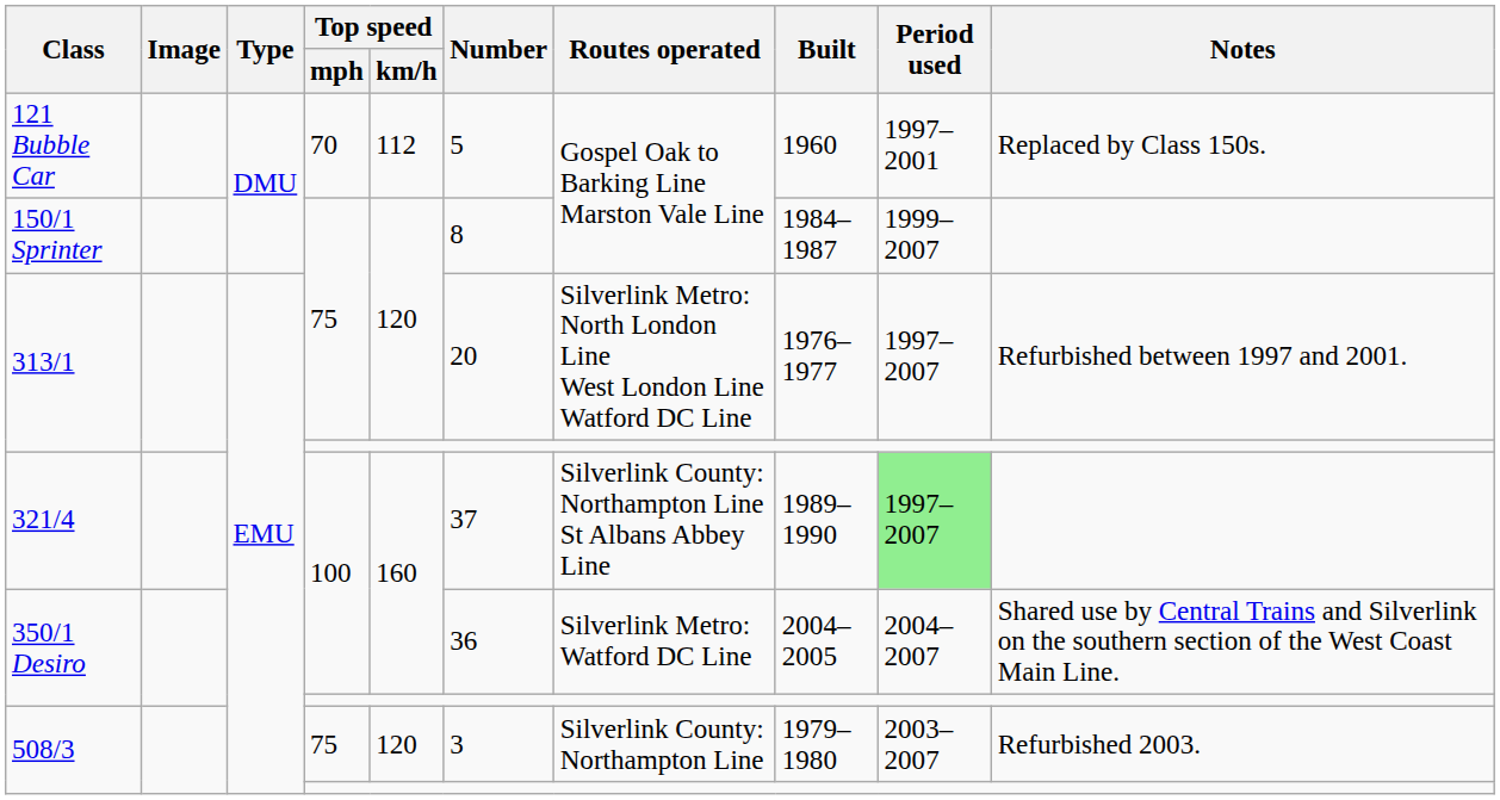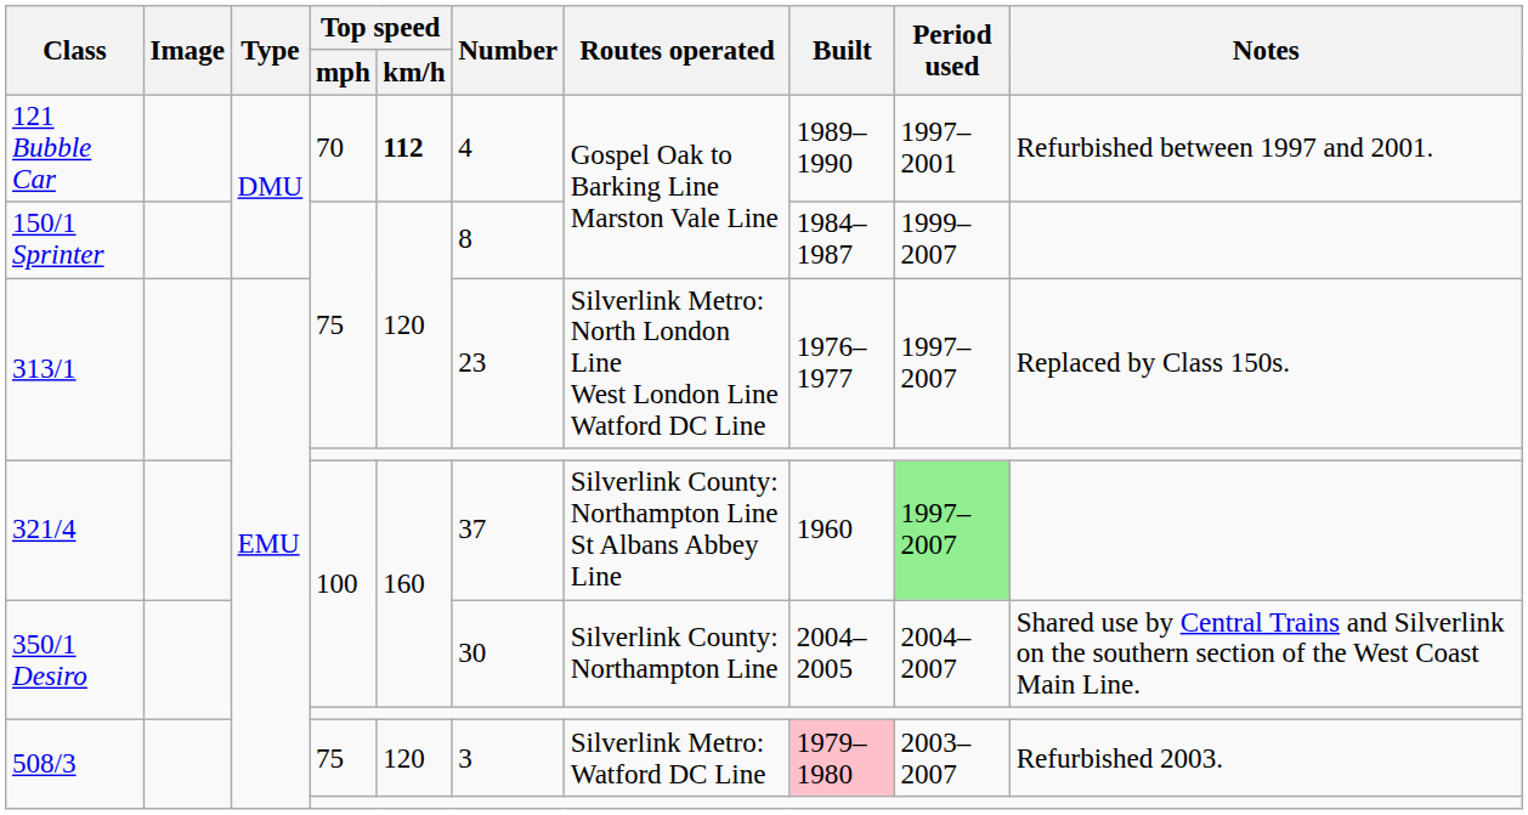 <table class="wikitable">
 <tr ---- bgcolor=#f9f9f9>
 <th rowspan="2">Class</th>
 <th rowspan="2">Image</th>
 <th rowspan="2">Type</th>
 <th colspan="2">Top speed</th>
 <th rowspan="2">Number</th>
 <th rowspan="2">Routes operated</th>
 <th rowspan="2">Built</th>
 <th rowspan="2">Period used</th>
 <th rowspan="2">Notes</th>
 </tr>
 <tr ---- bgcolor=#f9f9f9>
 <th>mph</th>
 <th>km/h</th>
 </tr>
 <tr>
 <td><a href='#'>121 <em>Bubble Car</em></a></td>
 <td></td>
 <td rowspan="2"><a href='#'>DMU</a></td>
 <td>70</td>
-<td>112</td>
-<td>5</td>
+<td><strong>112</strong></td>
+<td>4</td>
 <td rowspan="2">Gospel Oak to Barking Line<br>Marston Vale Line</td>
-<td>1960</td>
+<td>1989–1990</td>
 <td>1997–2001</td>
-<td>Replaced by Class 150s.</td>
+<td>Refurbished between 1997 and 2001.</td>
 </tr>
 <tr>
 <td><a href='#'>150/1 <em>Sprinter</em></a></td>
 <td></td>
 <td rowspan="2">75</td>
 <td rowspan="2">120</td>
 <td>8</td>
 <td>1984–1987</td>
 <td>1999–2007</td>
 <td></td>
 </tr>
 <tr>
 <td rowspan="2"><a href='#'>313/1</a></td>
 <td rowspan="2"></td>
 <td rowspan="7"><a href='#'>EMU</a></td>
-<td>20</td>
+<td>23</td>
 <td>Silverlink Metro:<br>North London Line<br>West London Line<br>Watford DC Line</td>
 <td>1976–1977</td>
 <td>1997–2007</td>
-<td>Refurbished between 1997 and 2001.</td>
+<td>Replaced by Class 150s.</td>
 </tr>
 <tr>
 <td colspan="7"></td>
 </tr>
 <tr>
 <td><a href='#'>321/4</a></td>
 <td></td>
 <td rowspan="2">100</td>
 <td rowspan="2">160</td>
 <td>37</td>
 <td>Silverlink County:<br>Northampton Line<br>St Albans Abbey Line</td>
-<td>1989–1990</td>
+<td>1960</td>
 <td style="background: lightgreen;">1997–2007</td>
 <td></td>
 </tr>
 <tr>
 <td rowspan="2"><a href='#'>350/1 <em>Desiro</em></a></td>
 <td rowspan="2"></td>
-<td>36</td>
-<td>Silverlink Metro:<br>Watford DC Line</td>
+<td>30</td>
+<td>Silverlink County:<br>Northampton Line</td>
 <td>2004–2005</td>
 <td>2004–2007</td>
 <td>Shared use by <a href='#'>Central Trains</a> and Silverlink on the southern section of the West Coast Main Line.</td>
 </tr>
 <tr>
 <td colspan="7"></td>
 </tr>
 <tr>
 <td rowspan="2"><a href='#'>508/3</a></td>
 <td rowspan="2"></td>
 <td>75</td>
 <td>120</td>
 <td>3</td>
-<td>Silverlink County:<br>Northampton Line</td>
-<td>1979–1980</td>
+<td>Silverlink Metro:<br>Watford DC Line</td>
+<td style="background: pink;">1979–1980</td>
 <td>2003–2007</td>
 <td>Refurbished 2003.</td>
 </tr>
 <tr>
 <td colspan="7"></td>
 </tr>
 </table>
